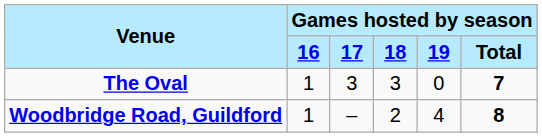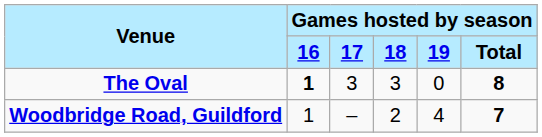 <table class="wikitable" style="font-size:100%">
 <tr>
 <th rowspan=2 style="background:#b6ebff; color:black">Venue</th>
 <th colspan=5 style="background:#b6ebff; color:black">Games hosted by season</th>
 </tr>
 <tr align=center style="background:#b6ebff;">
 <td><strong><a href='#'><span>16</span></a></strong></td>
 <td><strong><a href='#'><span>17</span></a></strong></td>
 <td><strong><a href='#'><span>18</span></a></strong></td>
 <td><strong><a href='#'><span>19</span></a></strong></td>
 <td style="color:black"><strong>Total</strong></td>
 </tr>
 <tr align=center>
 <td><strong><a href='#'>The Oval</a></strong></td>
-<td>1</td>
+<td><strong>1</strong></td>
 <td>3</td>
 <td>3</td>
 <td>0</td>
-<td><strong>7</strong></td>
+<td><strong>8</strong></td>
 </tr>
 <tr align=center>
 <td><strong><a href='#'>Woodbridge Road, Guildford</a></strong></td>
 <td>1</td>
 <td>–</td>
 <td>2</td>
 <td>4</td>
-<td><strong>8</strong></td>
+<td><strong>7</strong></td>
 </tr>
 </table>
